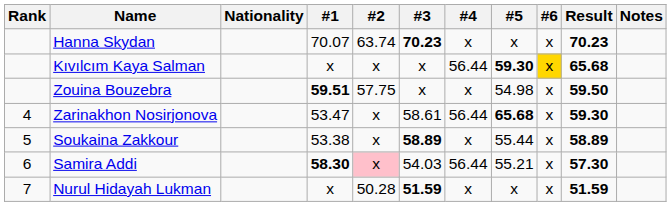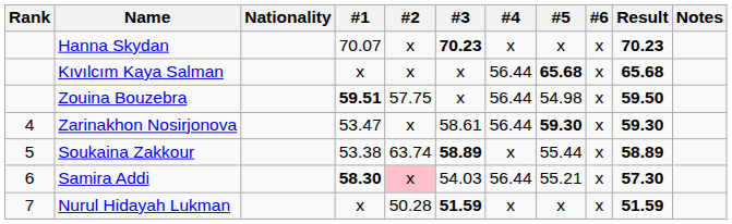 <table class="wikitable sortable" style="text-align:center">
 <tr>
 <th>Rank</th>
 <th>Name</th>
 <th>Nationality</th>
 <th>#1</th>
 <th>#2</th>
 <th>#3</th>
 <th>#4</th>
 <th>#5</th>
 <th>#6</th>
 <th>Result</th>
 <th>Notes</th>
 </tr>
 <tr>
 <td></td>
 <td align=left><a href='#'>Hanna Skydan</a></td>
 <td align=left></td>
 <td>70.07</td>
-<td>63.74</td>
+<td>x</td>
 <td><strong>70.23</strong></td>
 <td>x</td>
 <td>x</td>
 <td>x</td>
 <td><strong>70.23</strong></td>
 <td></td>
 </tr>
 <tr>
 <td></td>
 <td align=left><a href='#'>Kıvılcım Kaya Salman</a></td>
 <td align=left></td>
 <td>x</td>
 <td>x</td>
 <td>x</td>
 <td>56.44</td>
-<td><strong>59.30</strong></td>
-<td style="background: gold;">x</td>
+<td><strong>65.68</strong></td>
+<td>x</td>
 <td><strong>65.68</strong></td>
 <td></td>
 </tr>
 <tr>
 <td></td>
 <td align=left><a href='#'>Zouina Bouzebra</a></td>
 <td align=left></td>
 <td><strong>59.51</strong></td>
 <td>57.75</td>
 <td>x</td>
-<td>x</td>
+<td>56.44</td>
 <td>54.98</td>
 <td>x</td>
 <td><strong>59.50</strong></td>
 <td></td>
 </tr>
 <tr>
 <td>4</td>
 <td align=left><a href='#'>Zarinakhon Nosirjonova</a></td>
 <td align=left></td>
 <td>53.47</td>
 <td>x</td>
 <td>58.61</td>
 <td>56.44</td>
-<td><strong>65.68</strong></td>
+<td><strong>59.30</strong></td>
 <td>x</td>
 <td><strong>59.30</strong></td>
 <td></td>
 </tr>
 <tr>
 <td>5</td>
 <td align=left><a href='#'>Soukaina Zakkour</a></td>
 <td align=left></td>
 <td>53.38</td>
-<td>x</td>
+<td>63.74</td>
 <td><strong>58.89</strong></td>
 <td>x</td>
 <td>55.44</td>
 <td>x</td>
 <td><strong>58.89</strong></td>
 <td></td>
 </tr>
 <tr>
 <td>6</td>
 <td align=left><a href='#'>Samira Addi</a></td>
 <td align=left></td>
 <td><strong>58.30</strong></td>
 <td style="background: pink;">x</td>
 <td>54.03</td>
 <td>56.44</td>
 <td>55.21</td>
 <td>x</td>
 <td><strong>57.30</strong></td>
 <td></td>
 </tr>
 <tr>
 <td>7</td>
 <td align=left><a href='#'>Nurul Hidayah Lukman</a></td>
 <td align=left></td>
 <td>x</td>
 <td>50.28</td>
 <td><strong>51.59</strong></td>
 <td>x</td>
 <td>x</td>
 <td>x</td>
 <td><strong>51.59</strong></td>
 <td></td>
 </tr>
 </table>
